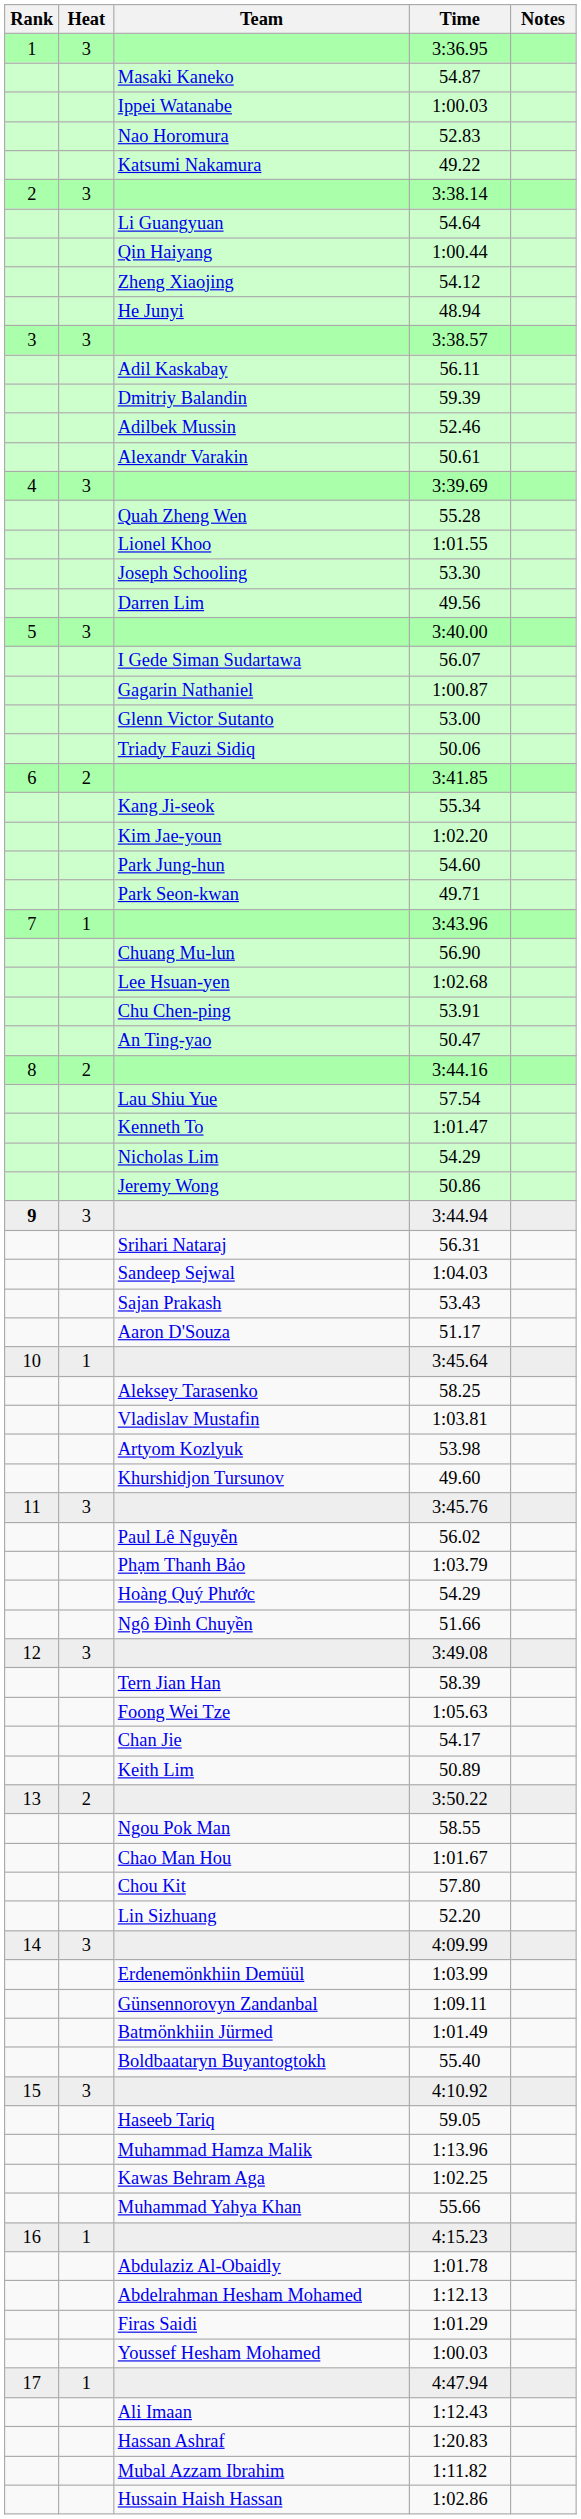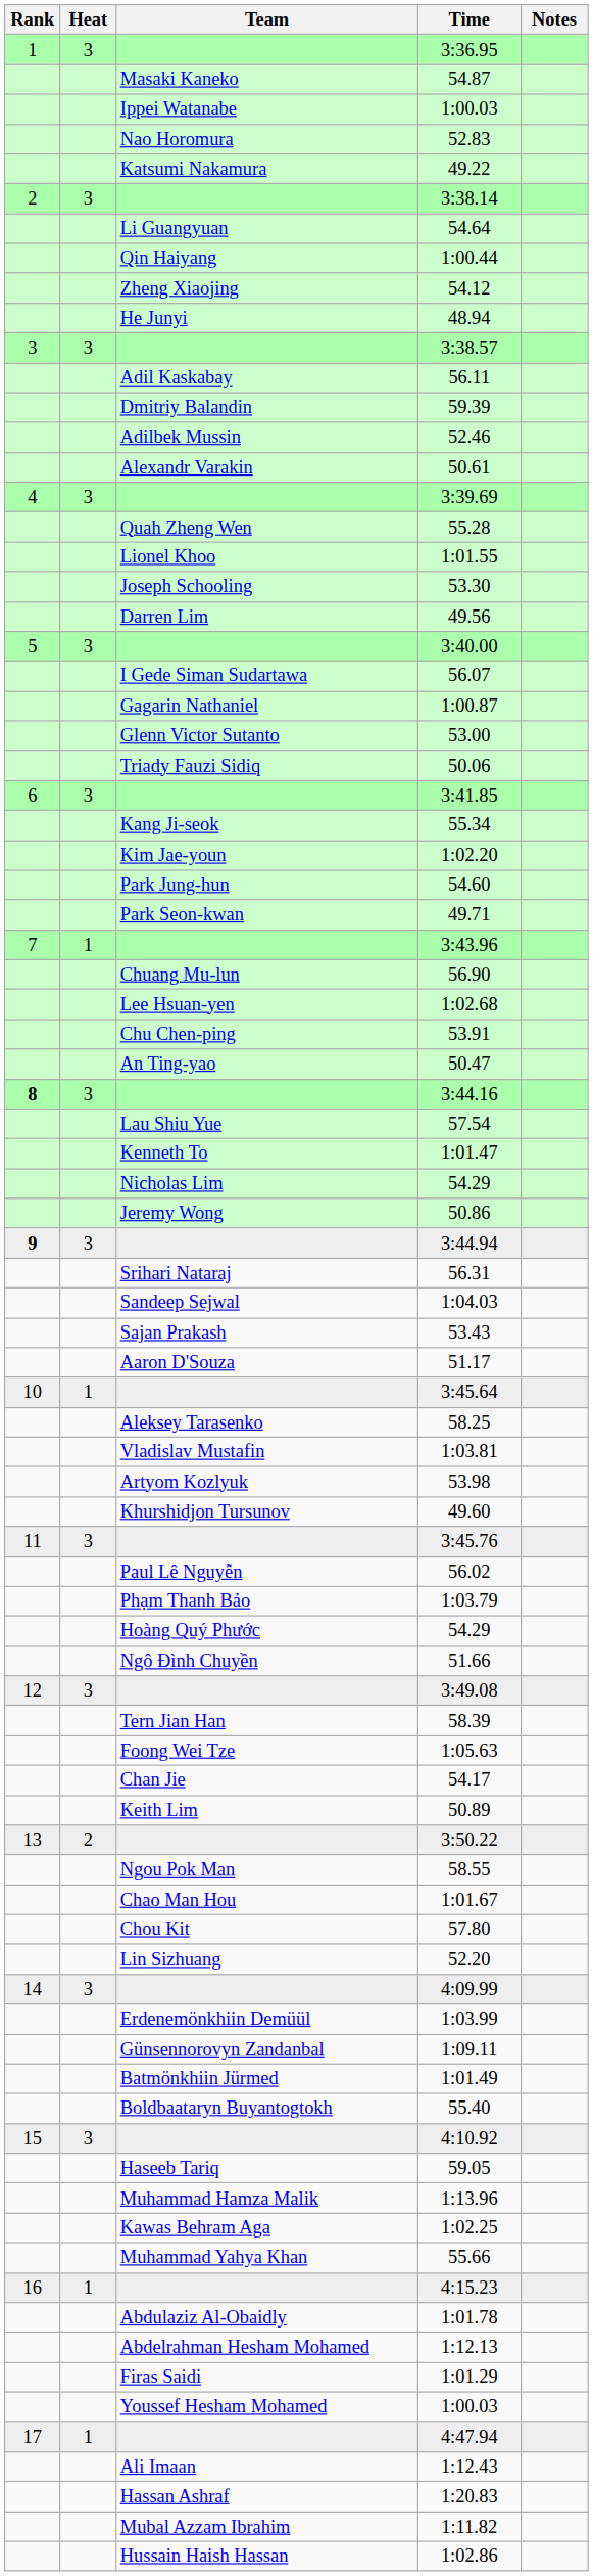 <table class="wikitable" style="text-align:center">
 <tr>
 <th width=40>Rank</th>
 <th width=40>Heat</th>
 <th width=250>Team</th>
 <th width=80>Time</th>
 <th width=50>Notes</th>
 </tr>
 <tr bgcolor="aaffaa">
 <td>1</td>
 <td>3</td>
 <td align=left></td>
 <td>3:36.95</td>
 <td></td>
 </tr>
 <tr bgcolor="ccffcc">
 <td></td>
 <td></td>
 <td align=left><a href='#'>Masaki Kaneko</a></td>
 <td>54.87</td>
 <td></td>
 </tr>
 <tr bgcolor="ccffcc">
 <td></td>
 <td></td>
 <td align=left><a href='#'>Ippei Watanabe</a></td>
 <td>1:00.03</td>
 <td></td>
 </tr>
 <tr bgcolor="ccffcc">
 <td></td>
 <td></td>
 <td align=left><a href='#'>Nao Horomura</a></td>
 <td>52.83</td>
 <td></td>
 </tr>
 <tr bgcolor="ccffcc">
 <td></td>
 <td></td>
 <td align=left><a href='#'>Katsumi Nakamura</a></td>
 <td>49.22</td>
 <td></td>
 </tr>
 <tr bgcolor="aaffaa">
 <td>2</td>
 <td>3</td>
 <td align=left></td>
 <td>3:38.14</td>
 <td></td>
 </tr>
 <tr bgcolor="ccffcc">
 <td></td>
 <td></td>
 <td align=left><a href='#'>Li Guangyuan</a></td>
 <td>54.64</td>
 <td></td>
 </tr>
 <tr bgcolor="ccffcc">
 <td></td>
 <td></td>
 <td align=left><a href='#'>Qin Haiyang</a></td>
 <td>1:00.44</td>
 <td></td>
 </tr>
 <tr bgcolor="ccffcc">
 <td></td>
 <td></td>
 <td align=left><a href='#'>Zheng Xiaojing</a></td>
 <td>54.12</td>
 <td></td>
 </tr>
 <tr bgcolor="ccffcc">
 <td></td>
 <td></td>
 <td align=left><a href='#'>He Junyi</a></td>
 <td>48.94</td>
 <td></td>
 </tr>
 <tr bgcolor="aaffaa">
 <td>3</td>
 <td>3</td>
 <td align=left></td>
 <td>3:38.57</td>
 <td></td>
 </tr>
 <tr bgcolor="ccffcc">
 <td></td>
 <td></td>
 <td align=left><a href='#'>Adil Kaskabay</a></td>
 <td>56.11</td>
 <td></td>
 </tr>
 <tr bgcolor="ccffcc">
 <td></td>
 <td></td>
 <td align=left><a href='#'>Dmitriy Balandin</a></td>
 <td>59.39</td>
 <td></td>
 </tr>
 <tr bgcolor="ccffcc">
 <td></td>
 <td></td>
 <td align=left><a href='#'>Adilbek Mussin</a></td>
 <td>52.46</td>
 <td></td>
 </tr>
 <tr bgcolor="ccffcc">
 <td></td>
 <td></td>
 <td align=left><a href='#'>Alexandr Varakin</a></td>
 <td>50.61</td>
 <td></td>
 </tr>
 <tr bgcolor="aaffaa">
 <td>4</td>
 <td>3</td>
 <td align=left></td>
 <td>3:39.69</td>
 <td></td>
 </tr>
 <tr bgcolor="ccffcc">
 <td></td>
 <td></td>
 <td align=left><a href='#'>Quah Zheng Wen</a></td>
 <td>55.28</td>
 <td></td>
 </tr>
 <tr bgcolor="ccffcc">
 <td></td>
 <td></td>
 <td align=left><a href='#'>Lionel Khoo</a></td>
 <td>1:01.55</td>
 <td></td>
 </tr>
 <tr bgcolor="ccffcc">
 <td></td>
 <td></td>
 <td align=left><a href='#'>Joseph Schooling</a></td>
 <td>53.30</td>
 <td></td>
 </tr>
 <tr bgcolor="ccffcc">
 <td></td>
 <td></td>
 <td align=left><a href='#'>Darren Lim</a></td>
 <td>49.56</td>
 <td></td>
 </tr>
 <tr bgcolor="aaffaa">
 <td>5</td>
 <td>3</td>
 <td align=left></td>
 <td>3:40.00</td>
 <td></td>
 </tr>
 <tr bgcolor="ccffcc">
 <td></td>
 <td></td>
 <td align=left><a href='#'>I Gede Siman Sudartawa</a></td>
 <td>56.07</td>
 <td></td>
 </tr>
 <tr bgcolor="ccffcc">
 <td></td>
 <td></td>
 <td align=left><a href='#'>Gagarin Nathaniel</a></td>
 <td>1:00.87</td>
 <td></td>
 </tr>
 <tr bgcolor="ccffcc">
 <td></td>
 <td></td>
 <td align=left><a href='#'>Glenn Victor Sutanto</a></td>
 <td>53.00</td>
 <td></td>
 </tr>
 <tr bgcolor="ccffcc">
 <td></td>
 <td></td>
 <td align=left><a href='#'>Triady Fauzi Sidiq</a></td>
 <td>50.06</td>
 <td></td>
 </tr>
 <tr bgcolor="aaffaa">
 <td>6</td>
-<td>2</td>
+<td>3</td>
 <td align=left></td>
 <td>3:41.85</td>
 <td></td>
 </tr>
 <tr bgcolor="ccffcc">
 <td></td>
 <td></td>
 <td align=left><a href='#'>Kang Ji-seok</a></td>
 <td>55.34</td>
 <td></td>
 </tr>
 <tr bgcolor="ccffcc">
 <td></td>
 <td></td>
 <td align=left><a href='#'>Kim Jae-youn</a></td>
 <td>1:02.20</td>
 <td></td>
 </tr>
 <tr bgcolor="ccffcc">
 <td></td>
 <td></td>
 <td align=left><a href='#'>Park Jung-hun</a></td>
 <td>54.60</td>
 <td></td>
 </tr>
 <tr bgcolor="ccffcc">
 <td></td>
 <td></td>
 <td align=left><a href='#'>Park Seon-kwan</a></td>
 <td>49.71</td>
 <td></td>
 </tr>
 <tr bgcolor="aaffaa">
 <td>7</td>
 <td>1</td>
 <td align=left></td>
 <td>3:43.96</td>
 <td></td>
 </tr>
 <tr bgcolor="ccffcc">
 <td></td>
 <td></td>
 <td align=left><a href='#'>Chuang Mu-lun</a></td>
 <td>56.90</td>
 <td></td>
 </tr>
 <tr bgcolor="ccffcc">
 <td></td>
 <td></td>
 <td align=left><a href='#'>Lee Hsuan-yen</a></td>
 <td>1:02.68</td>
 <td></td>
 </tr>
 <tr bgcolor="ccffcc">
 <td></td>
 <td></td>
 <td align=left><a href='#'>Chu Chen-ping</a></td>
 <td>53.91</td>
 <td></td>
 </tr>
 <tr bgcolor="ccffcc">
 <td></td>
 <td></td>
 <td align=left><a href='#'>An Ting-yao</a></td>
 <td>50.47</td>
 <td></td>
 </tr>
 <tr bgcolor="aaffaa">
-<td>8</td>
-<td>2</td>
+<td><strong>8</strong></td>
+<td>3</td>
 <td align=left></td>
 <td>3:44.16</td>
 <td></td>
 </tr>
 <tr bgcolor="ccffcc">
 <td></td>
 <td></td>
 <td align=left><a href='#'>Lau Shiu Yue</a></td>
 <td>57.54</td>
 <td></td>
 </tr>
 <tr bgcolor="ccffcc">
 <td></td>
 <td></td>
 <td align=left><a href='#'>Kenneth To</a></td>
 <td>1:01.47</td>
 <td></td>
 </tr>
 <tr bgcolor="ccffcc">
 <td></td>
 <td></td>
 <td align=left><a href='#'>Nicholas Lim</a></td>
 <td>54.29</td>
 <td></td>
 </tr>
 <tr bgcolor="ccffcc">
 <td></td>
 <td></td>
 <td align=left><a href='#'>Jeremy Wong</a></td>
 <td>50.86</td>
 <td></td>
 </tr>
 <tr bgcolor=eeeeee>
 <td><strong>9</strong></td>
 <td>3</td>
 <td align=left></td>
 <td>3:44.94</td>
 <td></td>
 </tr>
 <tr>
 <td></td>
 <td></td>
 <td align=left><a href='#'>Srihari Nataraj</a></td>
 <td>56.31</td>
 <td></td>
 </tr>
 <tr>
 <td></td>
 <td></td>
 <td align=left><a href='#'>Sandeep Sejwal</a></td>
 <td>1:04.03</td>
 <td></td>
 </tr>
 <tr>
 <td></td>
 <td></td>
 <td align=left><a href='#'>Sajan Prakash</a></td>
 <td>53.43</td>
 <td></td>
 </tr>
 <tr>
 <td></td>
 <td></td>
 <td align=left><a href='#'>Aaron D'Souza</a></td>
 <td>51.17</td>
 <td></td>
 </tr>
 <tr bgcolor=eeeeee>
 <td>10</td>
 <td>1</td>
 <td align=left></td>
 <td>3:45.64</td>
 <td></td>
 </tr>
 <tr>
 <td></td>
 <td></td>
 <td align=left><a href='#'>Aleksey Tarasenko</a></td>
 <td>58.25</td>
 <td></td>
 </tr>
 <tr>
 <td></td>
 <td></td>
 <td align=left><a href='#'>Vladislav Mustafin</a></td>
 <td>1:03.81</td>
 <td></td>
 </tr>
 <tr>
 <td></td>
 <td></td>
 <td align=left><a href='#'>Artyom Kozlyuk</a></td>
 <td>53.98</td>
 <td></td>
 </tr>
 <tr>
 <td></td>
 <td></td>
 <td align=left><a href='#'>Khurshidjon Tursunov</a></td>
 <td>49.60</td>
 <td></td>
 </tr>
 <tr bgcolor=eeeeee>
 <td>11</td>
 <td>3</td>
 <td align=left></td>
 <td>3:45.76</td>
 <td></td>
 </tr>
 <tr>
 <td></td>
 <td></td>
 <td align=left><a href='#'>Paul Lê Nguyễn</a></td>
 <td>56.02</td>
 <td></td>
 </tr>
 <tr>
 <td></td>
 <td></td>
 <td align=left><a href='#'>Phạm Thanh Bảo</a></td>
 <td>1:03.79</td>
 <td></td>
 </tr>
 <tr>
 <td></td>
 <td></td>
 <td align=left><a href='#'>Hoàng Quý Phước</a></td>
 <td>54.29</td>
 <td></td>
 </tr>
 <tr>
 <td></td>
 <td></td>
 <td align=left><a href='#'>Ngô Đình Chuyền</a></td>
 <td>51.66</td>
 <td></td>
 </tr>
 <tr bgcolor=eeeeee>
 <td>12</td>
 <td>3</td>
 <td align=left></td>
 <td>3:49.08</td>
 <td></td>
 </tr>
 <tr>
 <td></td>
 <td></td>
 <td align=left><a href='#'>Tern Jian Han</a></td>
 <td>58.39</td>
 <td></td>
 </tr>
 <tr>
 <td></td>
 <td></td>
 <td align=left><a href='#'>Foong Wei Tze</a></td>
 <td>1:05.63</td>
 <td></td>
 </tr>
 <tr>
 <td></td>
 <td></td>
 <td align=left><a href='#'>Chan Jie</a></td>
 <td>54.17</td>
 <td></td>
 </tr>
 <tr>
 <td></td>
 <td></td>
 <td align=left><a href='#'>Keith Lim</a></td>
 <td>50.89</td>
 <td></td>
 </tr>
 <tr bgcolor=eeeeee>
 <td>13</td>
 <td>2</td>
 <td align=left></td>
 <td>3:50.22</td>
 <td></td>
 </tr>
 <tr>
 <td></td>
 <td></td>
 <td align=left><a href='#'>Ngou Pok Man</a></td>
 <td>58.55</td>
 <td></td>
 </tr>
 <tr>
 <td></td>
 <td></td>
 <td align=left><a href='#'>Chao Man Hou</a></td>
 <td>1:01.67</td>
 <td></td>
 </tr>
 <tr>
 <td></td>
 <td></td>
 <td align=left><a href='#'>Chou Kit</a></td>
 <td>57.80</td>
 <td></td>
 </tr>
 <tr>
 <td></td>
 <td></td>
 <td align=left><a href='#'>Lin Sizhuang</a></td>
 <td>52.20</td>
 <td></td>
 </tr>
 <tr bgcolor=eeeeee>
 <td>14</td>
 <td>3</td>
 <td align=left></td>
 <td>4:09.99</td>
 <td></td>
 </tr>
 <tr>
 <td></td>
 <td></td>
 <td align=left><a href='#'>Erdenemönkhiin Demüül</a></td>
 <td>1:03.99</td>
 <td></td>
 </tr>
 <tr>
 <td></td>
 <td></td>
 <td align=left><a href='#'>Günsennorovyn Zandanbal</a></td>
 <td>1:09.11</td>
 <td></td>
 </tr>
 <tr>
 <td></td>
 <td></td>
 <td align=left><a href='#'>Batmönkhiin Jürmed</a></td>
 <td>1:01.49</td>
 <td></td>
 </tr>
 <tr>
 <td></td>
 <td></td>
 <td align=left><a href='#'>Boldbaataryn Buyantogtokh</a></td>
 <td>55.40</td>
 <td></td>
 </tr>
 <tr bgcolor=eeeeee>
 <td>15</td>
 <td>3</td>
 <td align=left></td>
 <td>4:10.92</td>
 <td></td>
 </tr>
 <tr>
 <td></td>
 <td></td>
 <td align=left><a href='#'>Haseeb Tariq</a></td>
 <td>59.05</td>
 <td></td>
 </tr>
 <tr>
 <td></td>
 <td></td>
 <td align=left><a href='#'>Muhammad Hamza Malik</a></td>
 <td>1:13.96</td>
 <td></td>
 </tr>
 <tr>
 <td></td>
 <td></td>
 <td align=left><a href='#'>Kawas Behram Aga</a></td>
 <td>1:02.25</td>
 <td></td>
 </tr>
 <tr>
 <td></td>
 <td></td>
 <td align=left><a href='#'>Muhammad Yahya Khan</a></td>
 <td>55.66</td>
 <td></td>
 </tr>
 <tr bgcolor=eeeeee>
 <td>16</td>
 <td>1</td>
 <td align=left></td>
 <td>4:15.23</td>
 <td></td>
 </tr>
 <tr>
 <td></td>
 <td></td>
 <td align=left><a href='#'>Abdulaziz Al-Obaidly</a></td>
 <td>1:01.78</td>
 <td></td>
 </tr>
 <tr>
 <td></td>
 <td></td>
 <td align=left><a href='#'>Abdelrahman Hesham Mohamed</a></td>
 <td>1:12.13</td>
 <td></td>
 </tr>
 <tr>
 <td></td>
 <td></td>
 <td align=left><a href='#'>Firas Saidi</a></td>
 <td>1:01.29</td>
 <td></td>
 </tr>
 <tr>
 <td></td>
 <td></td>
 <td align=left><a href='#'>Youssef Hesham Mohamed</a></td>
 <td>1:00.03</td>
 <td></td>
 </tr>
 <tr bgcolor=eeeeee>
 <td>17</td>
 <td>1</td>
 <td align=left></td>
 <td>4:47.94</td>
 <td></td>
 </tr>
 <tr>
 <td></td>
 <td></td>
 <td align=left><a href='#'>Ali Imaan</a></td>
 <td>1:12.43</td>
 <td></td>
 </tr>
 <tr>
 <td></td>
 <td></td>
 <td align=left><a href='#'>Hassan Ashraf</a></td>
 <td>1:20.83</td>
 <td></td>
 </tr>
 <tr>
 <td></td>
 <td></td>
 <td align=left><a href='#'>Mubal Azzam Ibrahim</a></td>
 <td>1:11.82</td>
 <td></td>
 </tr>
 <tr>
 <td></td>
 <td></td>
 <td align=left><a href='#'>Hussain Haish Hassan</a></td>
 <td>1:02.86</td>
 <td></td>
 </tr>
 </table>
